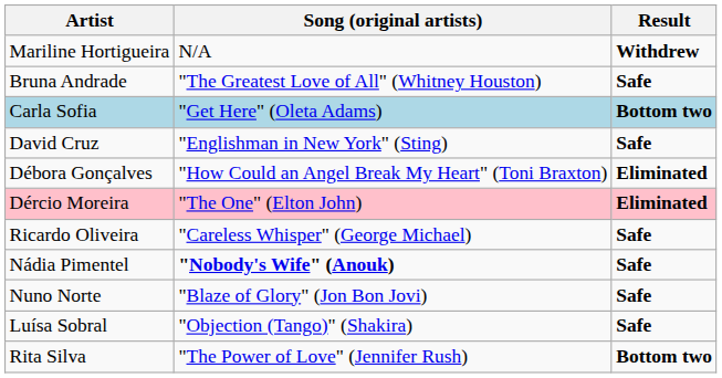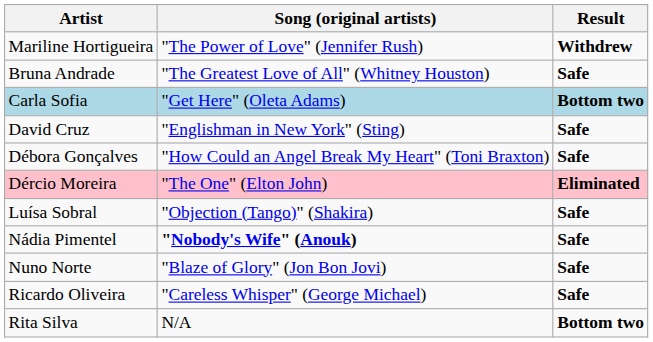 <table class=wikitable>
 <tr>
 <th>Artist</th>
 <th>Song (original artists)</th>
 <th>Result</th>
 </tr>
 <tr>
 <td>Mariline Hortigueira</td>
-<td>N/A</td>
+<td>"<a href='#'>The Power of Love</a>" (<a href='#'>Jennifer Rush</a>)</td>
 <td><strong>Withdrew</strong></td>
 </tr>
 <tr>
 <td>Bruna Andrade</td>
 <td>"<a href='#'>The Greatest Love of All</a>" (<a href='#'>Whitney Houston</a>)</td>
 <td><strong>Safe</strong></td>
 </tr>
 <tr style="background:lightblue;">
 <td>Carla Sofia</td>
 <td>"<a href='#'>Get Here</a>" (<a href='#'>Oleta Adams</a>)</td>
 <td><strong>Bottom two</strong></td>
 </tr>
 <tr>
 <td>David Cruz</td>
 <td>"<a href='#'>Englishman in New York</a>" (<a href='#'>Sting</a>)</td>
 <td><strong>Safe</strong></td>
 </tr>
 <tr>
 <td>Débora Gonçalves</td>
 <td>"<a href='#'>How Could an Angel Break My Heart</a>" (<a href='#'>Toni Braxton</a>)</td>
-<td><strong>Eliminated</strong></td>
+<td><strong>Safe</strong></td>
 </tr>
 <tr style="background:pink;">
 <td>Dércio Moreira</td>
 <td>"<a href='#'>The One</a>" (<a href='#'>Elton John</a>)</td>
 <td><strong>Eliminated</strong></td>
 </tr>
 <tr>
-<td>Ricardo Oliveira</td>
-<td>"<a href='#'>Careless Whisper</a>" (<a href='#'>George Michael</a>)</td>
+<td>Luísa Sobral</td>
+<td>"<a href='#'>Objection (Tango)</a>" (<a href='#'>Shakira</a>)</td>
 <td><strong>Safe</strong></td>
 </tr>
 <tr>
 <td>Nádia Pimentel</td>
 <td><strong>"<a href='#'>Nobody's Wife</a>" (<a href='#'>Anouk</a>)</strong></td>
 <td><strong>Safe</strong></td>
 </tr>
 <tr>
 <td>Nuno Norte</td>
 <td>"<a href='#'>Blaze of Glory</a>" (<a href='#'>Jon Bon Jovi</a>)</td>
 <td><strong>Safe</strong></td>
 </tr>
 <tr>
-<td>Luísa Sobral</td>
-<td>"<a href='#'>Objection (Tango)</a>" (<a href='#'>Shakira</a>)</td>
+<td>Ricardo Oliveira</td>
+<td>"<a href='#'>Careless Whisper</a>" (<a href='#'>George Michael</a>)</td>
 <td><strong>Safe</strong></td>
 </tr>
 <tr>
 <td>Rita Silva</td>
-<td>"<a href='#'>The Power of Love</a>" (<a href='#'>Jennifer Rush</a>)</td>
+<td>N/A</td>
 <td><strong>Bottom two</strong></td>
 </tr>
 </table>
